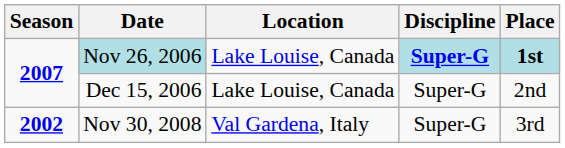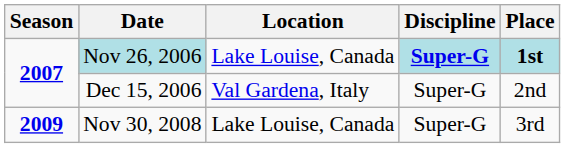 <table class="wikitable">
 <tr>
 <th>Season</th>
 <th>Date</th>
 <th>Location</th>
 <th>Discipline</th>
 <th>Place</th>
 </tr>
 <tr>
 <td rowspan=2 align=center><strong><a href='#'>2007</a></strong></td>
 <td align=right bgcolor="#BOEOE6">Nov 26, 2006</td>
 <td> <a href='#'>Lake Louise</a>, Canada</td>
 <td bgcolor="#BOEOE6" align=center><strong><a href='#'>Super-G</a></strong></td>
 <td bgcolor="#BOEOE6" align=center><strong>1st</strong></td>
 </tr>
 <tr>
 <td align=right>Dec 15, 2006</td>
-<td> Lake Louise, Canada</td>
+<td> <a href='#'>Val Gardena</a>, Italy</td>
 <td align=center>Super-G</td>
 <td align=center>2nd</td>
 </tr>
 <tr>
-<td rowspan=1 align=center><strong><a href='#'>2002</a></strong></td>
+<td rowspan=1 align=center><strong><a href='#'>2009</a></strong></td>
 <td align=right>Nov 30, 2008</td>
-<td> <a href='#'>Val Gardena</a>, Italy</td>
+<td> Lake Louise, Canada</td>
 <td align=center>Super-G</td>
 <td align=center>3rd</td>
 </tr>
 </table>
